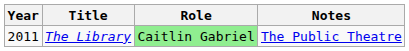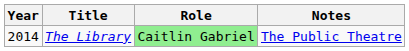 <table class="wikitable">
 <tr>
 <th>Year</th>
 <th>Title</th>
 <th>Role</th>
 <th>Notes</th>
 </tr>
 <tr>
-<td>2011</td>
+<td>2014</td>
 <td><em><a href='#'>The Library</a></em></td>
 <td style="background: lightgreen;">Caitlin Gabriel</td>
 <td><a href='#'>The Public Theatre</a></td>
 </tr>
 </table>
